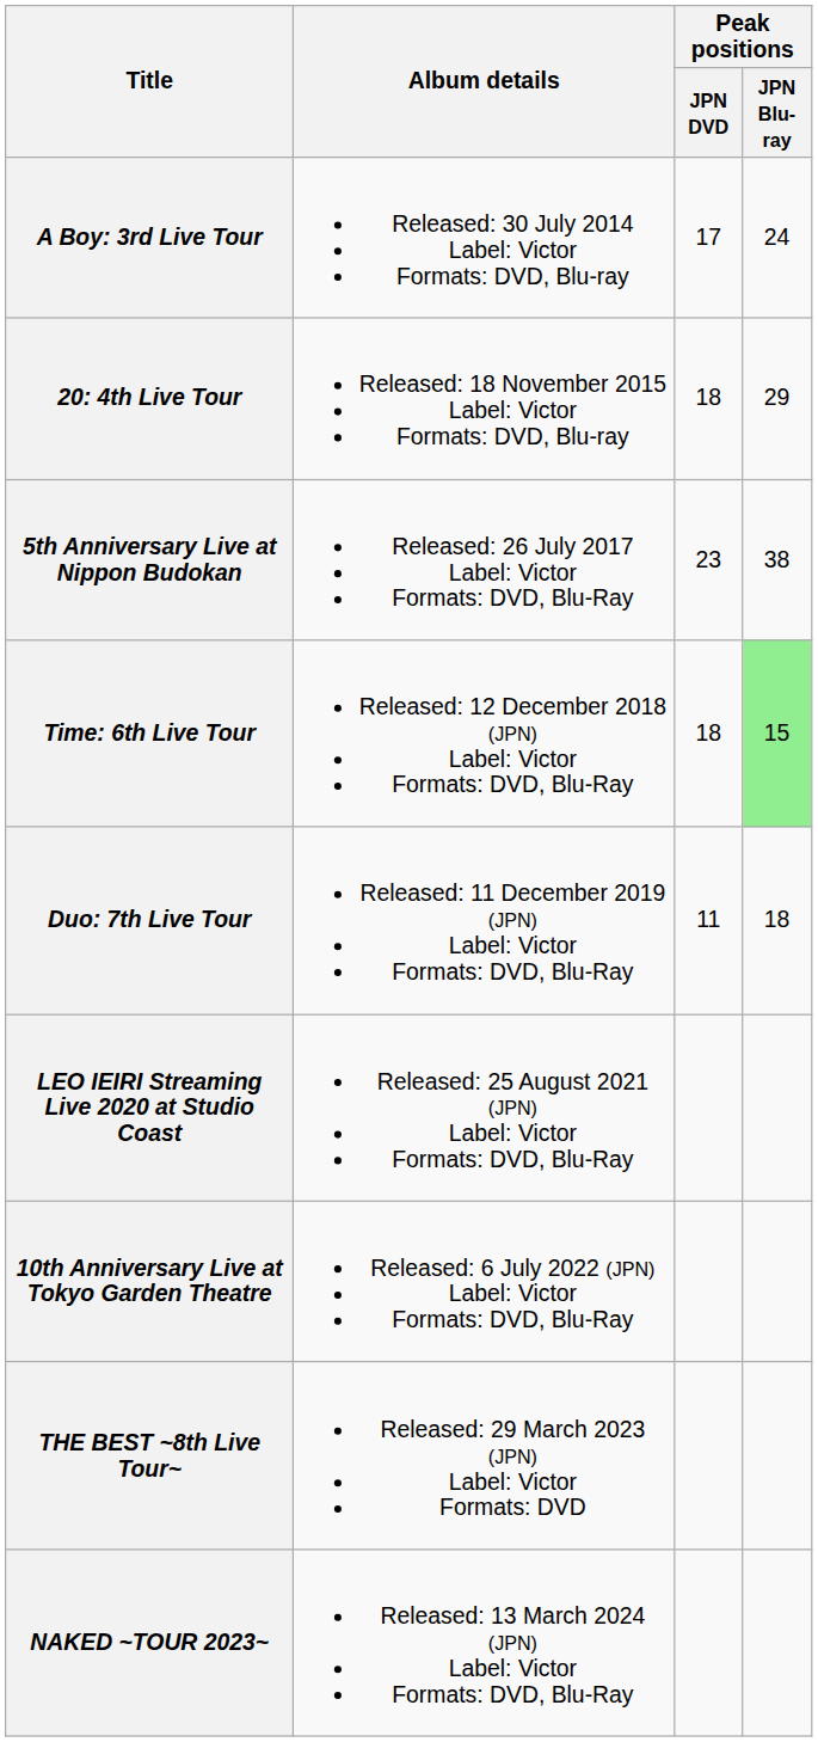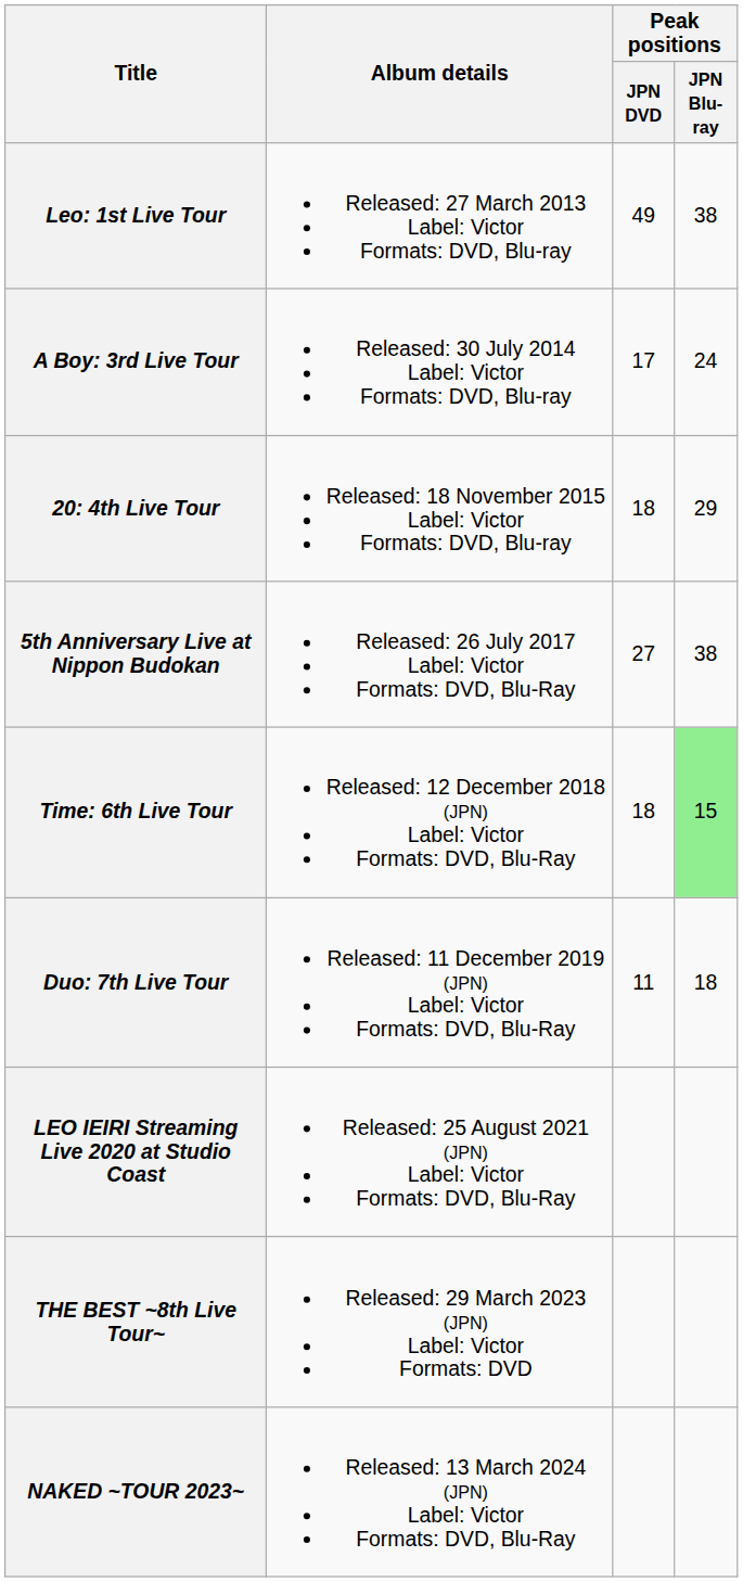 <table class="wikitable plainrowheaders" style="text-align:center;">
 <tr>
 <th style="width:12em;" rowspan="2">Title</th>
 <th style="width:16em;" rowspan="2">Album details</th>
 <th colspan="2">Peak positions</th>
 </tr>
 <tr>
 <th style="width:2.5em;"><small>JPN DVD</small><br></th>
 <th style="width:2.5em;"><small>JPN Blu-ray</small><br></th>
+</tr>
+<tr>
+<th scope="row"><em>Leo: 1st Live Tour</em></th>
+<td><br><ul><li>Released: 27 March 2013 </li><li>Label: Victor</li><li>Formats: DVD, Blu-ray</li></ul></td>
+<td>49</td>
+<td>38</td>
 </tr>
 <tr>
 <th scope="row"><em>A Boy: 3rd Live Tour</em></th>
 <td><br><ul><li>Released: 30 July 2014 </li><li>Label: Victor</li><li>Formats: DVD, Blu-ray</li></ul></td>
 <td>17</td>
 <td>24</td>
 </tr>
 <tr>
 <th scope="row"><em>20: 4th Live Tour</em></th>
 <td><br><ul><li>Released: 18 November 2015 </li><li>Label: Victor</li><li>Formats: DVD, Blu-ray</li></ul></td>
 <td>18</td>
 <td>29</td>
 </tr>
 <tr>
 <th scope="row"><em>5th Anniversary Live at Nippon Budokan</em></th>
 <td><br><ul><li>Released: 26 July 2017 </li><li>Label: Victor</li><li>Formats: DVD, Blu-Ray</li></ul></td>
-<td>23</td>
+<td>27</td>
 <td>38</td>
 </tr>
 <tr>
 <th scope="row"><em>Time: 6th Live Tour</em></th>
 <td><br><ul><li>Released: 12 December 2018 <small>(JPN)</small></li><li>Label: Victor</li><li>Formats: DVD, Blu-Ray</li></ul></td>
 <td>18</td>
 <td style="background: lightgreen;">15</td>
 </tr>
 <tr>
 <th scope="row"><em>Duo: 7th Live Tour</em></th>
 <td><br><ul><li>Released: 11 December 2019 <small>(JPN)</small></li><li>Label: Victor</li><li>Formats: DVD, Blu-Ray</li></ul></td>
 <td>11</td>
 <td>18</td>
 </tr>
 <tr>
 <th scope="row"><em>LEO IEIRI Streaming Live 2020 at Studio Coast</em></th>
 <td><br><ul><li>Released: 25 August 2021 <small>(JPN)</small></li><li>Label: Victor</li><li>Formats: DVD, Blu-Ray</li></ul></td>
 <td></td>
 <td></td>
 </tr>
 <tr>
-<th scope="row"><em>10th Anniversary Live at Tokyo Garden Theatre</em></th>
-<td><br><ul><li>Released: 6 July 2022 <small>(JPN)</small></li><li>Label: Victor</li><li>Formats: DVD, Blu-Ray</li></ul></td>
-<td></td>
-<td></td>
-</tr>
-<tr>
 <th scope="row"><em>THE BEST ~8th Live Tour~</em></th>
 <td><br><ul><li>Released: 29 March 2023 <small>(JPN)</small></li><li>Label: Victor</li><li>Formats: DVD</li></ul></td>
 <td></td>
 <td></td>
 </tr>
 <tr>
 <th scope="row"><em>NAKED ~TOUR 2023~</em></th>
 <td><br><ul><li>Released: 13 March 2024 <small>(JPN)</small></li><li>Label: Victor</li><li>Formats: DVD, Blu-Ray</li></ul></td>
 <td></td>
 <td></td>
 </tr>
 </table>
